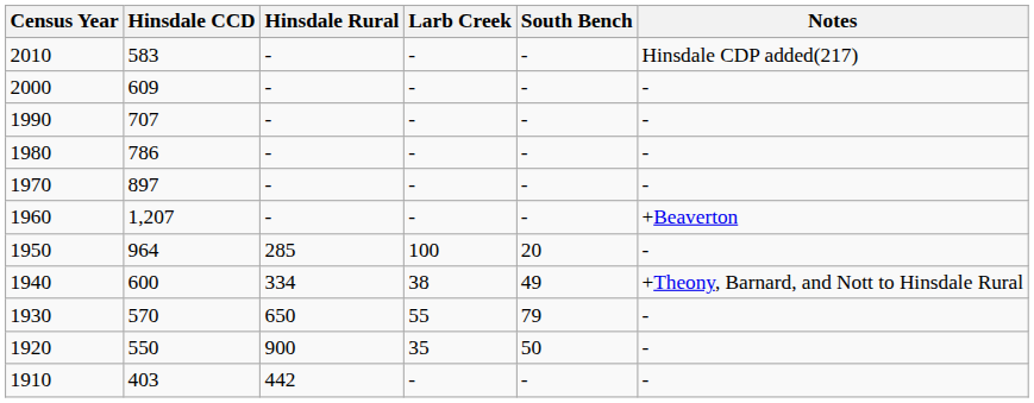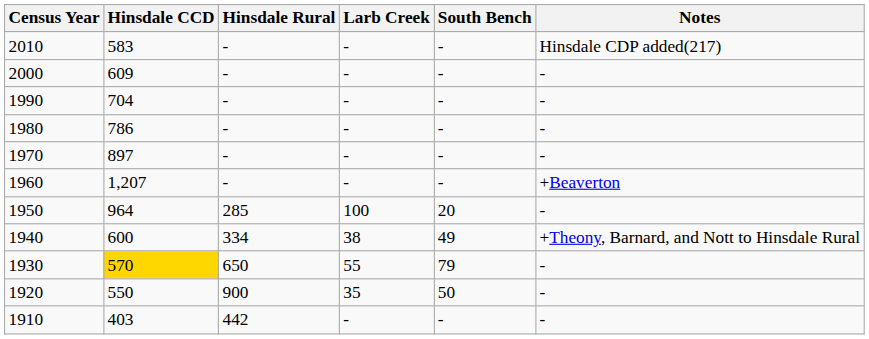 <table class="wikitable">
 <tr>
 <th>Census Year</th>
 <th>Hinsdale CCD</th>
 <th>Hinsdale Rural</th>
 <th>Larb Creek</th>
 <th>South Bench</th>
 <th>Notes</th>
 </tr>
 <tr>
 <td>2010</td>
 <td>583 </td>
 <td>-</td>
 <td>-</td>
 <td>-</td>
 <td>Hinsdale CDP added(217)</td>
 </tr>
 <tr>
 <td>2000</td>
 <td>609</td>
 <td>-</td>
 <td>-</td>
 <td>-</td>
 <td>-</td>
 </tr>
 <tr>
 <td>1990</td>
-<td>707</td>
+<td>704</td>
 <td>-</td>
 <td>-</td>
 <td>-</td>
 <td>-</td>
 </tr>
 <tr>
 <td>1980</td>
 <td>786</td>
 <td>-</td>
 <td>-</td>
 <td>-</td>
 <td>-</td>
 </tr>
 <tr>
 <td>1970</td>
 <td>897</td>
 <td>-</td>
 <td>-</td>
 <td>-</td>
 <td>-</td>
 </tr>
 <tr>
 <td>1960</td>
 <td>1,207</td>
 <td>-</td>
 <td>-</td>
 <td>-</td>
 <td>+<a href='#'>Beaverton</a></td>
 </tr>
 <tr>
 <td>1950</td>
 <td>964</td>
 <td>285</td>
 <td>100</td>
 <td>20</td>
 <td>-</td>
 </tr>
 <tr>
 <td>1940</td>
 <td>600</td>
 <td>334</td>
 <td>38</td>
 <td>49</td>
 <td>+<a href='#'>Theony</a>, Barnard, and Nott to Hinsdale Rural</td>
 </tr>
 <tr>
 <td>1930</td>
-<td>570</td>
+<td style="background: gold;">570</td>
 <td>650</td>
 <td>55</td>
 <td>79</td>
 <td>-</td>
 </tr>
 <tr>
 <td>1920</td>
 <td>550</td>
 <td>900</td>
 <td>35</td>
 <td>50</td>
 <td>-</td>
 </tr>
 <tr>
 <td>1910</td>
 <td>403</td>
 <td>442 </td>
 <td>-</td>
 <td>-</td>
 <td>-</td>
 </tr>
 </table>
